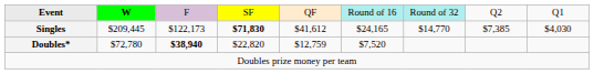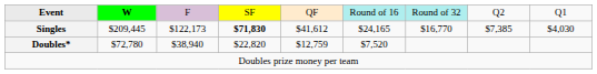 <table class=wikitable style=font-size:90%;text-align:center>
 <tr>
 <td style="width:130px; background:#eaeaea;"><strong>Event</strong></td>
 <td style="width:80px; background:lime;"><strong>W</strong></td>
 <td style="width:85px; background:thistle;">F</td>
 <td style="width:85px; background:#ff0;">SF</td>
 <td style="width:85px; background:#ffebcd;">QF</td>
 <td style="width:85px; background:#afeeee;">Round of 16</td>
 <td style="width:85px; background:#afeeee;">Round of 32</td>
 <td width=85>Q2</td>
 <td width=85>Q1</td>
 </tr>
 <tr>
 <td style="background:#f3f3f3;"><strong>Singles</strong></td>
 <td>$209,445</td>
 <td>$122,173</td>
 <td><strong>$71,830</strong></td>
 <td>$41,612</td>
 <td>$24,165</td>
-<td>$14,770</td>
+<td>$16,770</td>
 <td>$7,385</td>
 <td>$4,030</td>
 </tr>
 <tr>
 <td style="background:#f3f3f3;"><strong>Doubles*</strong></td>
 <td>$72,780</td>
-<td><strong>$38,940</strong></td>
+<td>$38,940</td>
 <td>$22,820</td>
 <td>$12,759</td>
 <td>$7,520</td>
 <td></td>
 <td></td>
 <td></td>
 </tr>
 <tr>
 <td colspan=10>Doubles prize money per team</td>
 </tr>
 </table>
